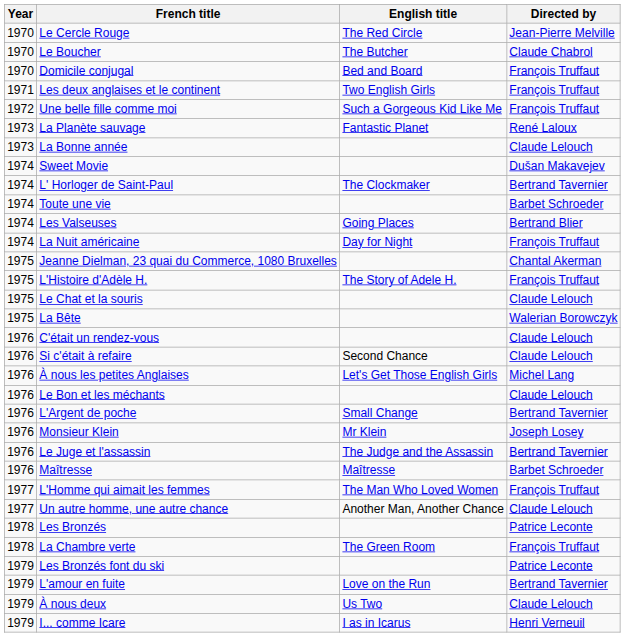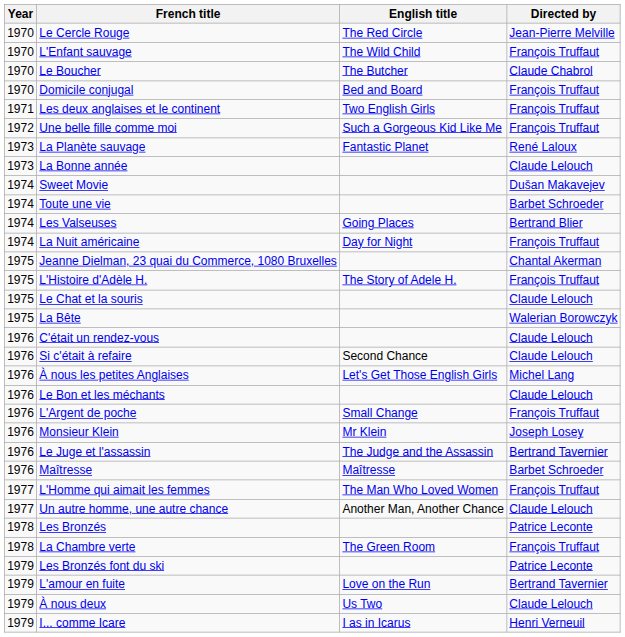 <table class="wikitable sortable">
 <tr>
 <th>Year</th>
 <th>French title</th>
 <th>English title</th>
 <th>Directed by</th>
 </tr>
 <tr>
 <td>1970</td>
 <td><a href='#'>Le Cercle Rouge</a></td>
 <td><a href='#'>The Red Circle</a></td>
 <td><a href='#'>Jean-Pierre Melville</a></td>
+</tr>
+<tr>
+<td>1970</td>
+<td><a href='#'>L'Enfant sauvage</a></td>
+<td><a href='#'>The Wild Child</a></td>
+<td><a href='#'>François Truffaut</a></td>
 </tr>
 <tr>
 <td>1970</td>
 <td><a href='#'>Le Boucher</a></td>
 <td><a href='#'>The Butcher</a></td>
 <td><a href='#'>Claude Chabrol</a></td>
 </tr>
 <tr>
 <td>1970</td>
 <td><a href='#'>Domicile conjugal</a></td>
 <td><a href='#'>Bed and Board</a></td>
 <td><a href='#'>François Truffaut</a></td>
 </tr>
 <tr>
 <td>1971</td>
 <td><a href='#'>Les deux anglaises et le continent</a></td>
 <td><a href='#'>Two English Girls</a></td>
 <td><a href='#'>François Truffaut</a></td>
 </tr>
 <tr>
 <td>1972</td>
 <td><a href='#'>Une belle fille comme moi</a></td>
 <td><a href='#'>Such a Gorgeous Kid Like Me</a></td>
 <td><a href='#'>François Truffaut</a></td>
 </tr>
 <tr>
 <td>1973</td>
 <td><a href='#'>La Planète sauvage</a></td>
 <td><a href='#'>Fantastic Planet</a></td>
 <td><a href='#'>René Laloux</a></td>
 </tr>
 <tr>
 <td>1973</td>
 <td><a href='#'>La Bonne année</a></td>
 <td></td>
 <td><a href='#'>Claude Lelouch</a></td>
 </tr>
 <tr>
 <td>1974</td>
 <td><a href='#'>Sweet Movie</a></td>
 <td></td>
 <td><a href='#'>Dušan Makavejev</a></td>
-</tr>
-<tr>
-<td>1974</td>
-<td><a href='#'>L' Horloger de Saint-Paul</a></td>
-<td><a href='#'>The Clockmaker</a></td>
-<td><a href='#'>Bertrand Tavernier</a></td>
 </tr>
 <tr>
 <td>1974</td>
 <td><a href='#'>Toute une vie</a></td>
 <td></td>
 <td><a href='#'>Barbet Schroeder</a></td>
 </tr>
 <tr>
 <td>1974</td>
 <td><a href='#'>Les Valseuses</a></td>
 <td><a href='#'>Going Places</a></td>
 <td><a href='#'>Bertrand Blier</a></td>
 </tr>
 <tr>
 <td>1974</td>
 <td><a href='#'>La Nuit américaine</a></td>
 <td><a href='#'>Day for Night</a></td>
 <td><a href='#'>François Truffaut</a></td>
 </tr>
 <tr>
 <td>1975</td>
 <td><a href='#'>Jeanne Dielman, 23 quai du Commerce, 1080 Bruxelles</a></td>
 <td></td>
 <td><a href='#'>Chantal Akerman</a></td>
 </tr>
 <tr>
 <td>1975</td>
 <td><a href='#'>L'Histoire d'Adèle H.</a></td>
 <td><a href='#'>The Story of Adele H.</a></td>
 <td><a href='#'>François Truffaut</a></td>
 </tr>
 <tr>
 <td>1975</td>
 <td><a href='#'>Le Chat et la souris</a></td>
 <td></td>
 <td><a href='#'>Claude Lelouch</a></td>
 </tr>
 <tr>
 <td>1975</td>
 <td><a href='#'>La Bête</a></td>
 <td></td>
 <td><a href='#'>Walerian Borowczyk</a></td>
 </tr>
 <tr>
 <td>1976</td>
 <td><a href='#'>C'était un rendez-vous</a></td>
 <td></td>
 <td><a href='#'>Claude Lelouch</a></td>
 </tr>
 <tr>
 <td>1976</td>
 <td><a href='#'>Si c'était à refaire</a></td>
 <td>Second Chance</td>
 <td><a href='#'>Claude Lelouch</a></td>
 </tr>
 <tr>
 <td>1976</td>
 <td><a href='#'>À nous les petites Anglaises</a></td>
 <td><a href='#'>Let's Get Those English Girls</a></td>
 <td><a href='#'>Michel Lang</a></td>
 </tr>
 <tr>
 <td>1976</td>
 <td><a href='#'>Le Bon et les méchants</a></td>
 <td></td>
 <td><a href='#'>Claude Lelouch</a></td>
 </tr>
 <tr>
 <td>1976</td>
 <td><a href='#'>L'Argent de poche</a></td>
 <td><a href='#'>Small Change</a></td>
-<td><a href='#'>Bertrand Tavernier</a></td>
+<td><a href='#'>François Truffaut</a></td>
 </tr>
 <tr>
 <td>1976</td>
 <td><a href='#'>Monsieur Klein</a></td>
 <td><a href='#'>Mr Klein</a></td>
 <td><a href='#'>Joseph Losey</a></td>
 </tr>
 <tr>
 <td>1976</td>
 <td><a href='#'>Le Juge et l'assassin</a></td>
 <td><a href='#'>The Judge and the Assassin</a></td>
 <td><a href='#'>Bertrand Tavernier</a></td>
 </tr>
 <tr>
 <td>1976</td>
 <td><a href='#'>Maîtresse</a></td>
 <td><a href='#'>Maîtresse</a></td>
 <td><a href='#'>Barbet Schroeder</a></td>
 </tr>
 <tr>
 <td>1977</td>
 <td><a href='#'>L'Homme qui aimait les femmes</a></td>
 <td><a href='#'>The Man Who Loved Women</a></td>
 <td><a href='#'>François Truffaut</a></td>
 </tr>
 <tr>
 <td>1977</td>
 <td><a href='#'>Un autre homme, une autre chance</a></td>
 <td>Another Man, Another Chance</td>
 <td><a href='#'>Claude Lelouch</a></td>
 </tr>
 <tr>
 <td>1978</td>
 <td><a href='#'>Les Bronzés</a></td>
 <td></td>
 <td><a href='#'>Patrice Leconte</a></td>
 </tr>
 <tr>
 <td>1978</td>
 <td><a href='#'>La Chambre verte</a></td>
 <td><a href='#'>The Green Room</a></td>
 <td><a href='#'>François Truffaut</a></td>
 </tr>
 <tr>
 <td>1979</td>
 <td><a href='#'>Les Bronzés font du ski</a></td>
 <td></td>
 <td><a href='#'>Patrice Leconte</a></td>
 </tr>
 <tr>
 <td>1979</td>
 <td><a href='#'>L'amour en fuite</a></td>
 <td><a href='#'>Love on the Run</a></td>
 <td><a href='#'>Bertrand Tavernier</a></td>
 </tr>
 <tr>
 <td>1979</td>
 <td><a href='#'>À nous deux</a></td>
 <td><a href='#'>Us Two</a></td>
 <td><a href='#'>Claude Lelouch</a></td>
 </tr>
 <tr>
 <td>1979</td>
 <td><a href='#'>I... comme Icare</a></td>
 <td><a href='#'>I as in Icarus</a></td>
 <td><a href='#'>Henri Verneuil</a></td>
 </tr>
 </table>
